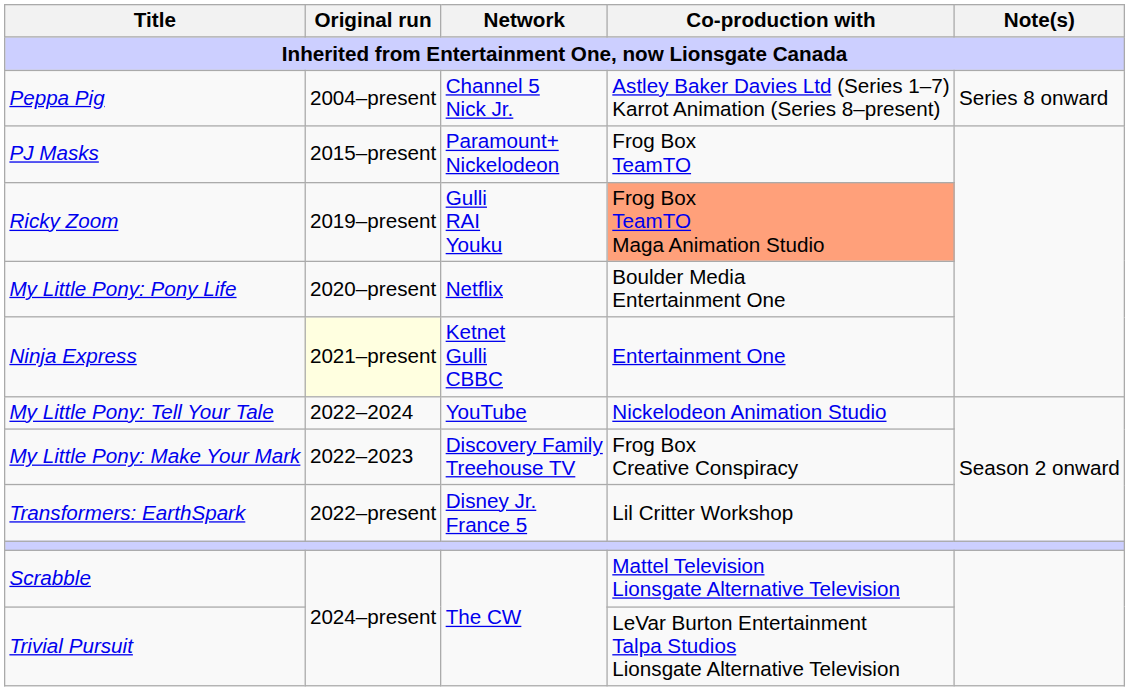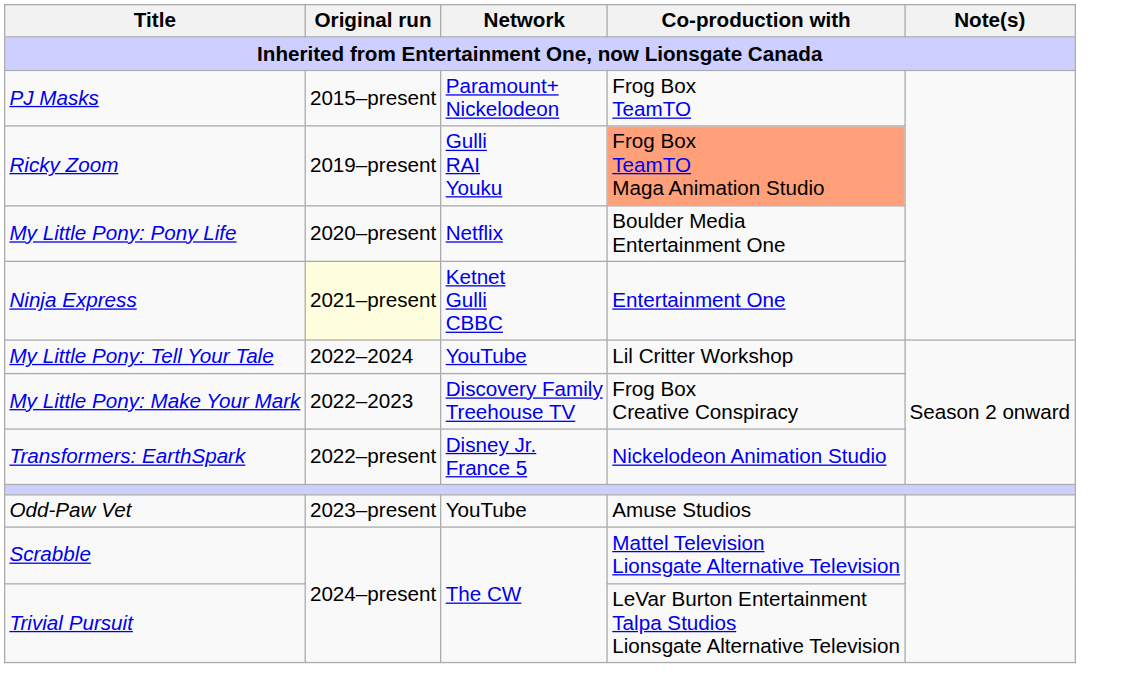 <table class="wikitable">
 <tr>
 <th>Title</th>
 <th>Original run</th>
 <th>Network</th>
 <th>Co-production with</th>
 <th>Note(s)</th>
 </tr>
 <tr>
 <th colspan="5" style="background:#cccfff;">Inherited from Entertainment One, now Lionsgate Canada</th>
-</tr>
-<tr>
-<td><em><a href='#'>Peppa Pig</a></em></td>
-<td>2004–present</td>
-<td><a href='#'>Channel 5</a><br><a href='#'>Nick Jr.</a></td>
-<td><a href='#'>Astley Baker Davies Ltd</a> (Series 1–7)<br>Karrot Animation (Series 8–present)</td>
-<td>Series 8 onward</td>
 </tr>
 <tr>
 <td><em><a href='#'>PJ Masks</a></em></td>
 <td>2015–present</td>
 <td rowspan"1"><a href='#'>Paramount+</a><br><a href='#'>Nickelodeon</a></td>
 <td>Frog Box<br><a href='#'>TeamTO</a></td>
 </tr>
 <tr>
 <td><em><a href='#'>Ricky Zoom</a></em></td>
 <td>2019–present</td>
 <td><a href='#'>Gulli</a><br><a href='#'>RAI</a><br><a href='#'>Youku</a></td>
 <td style="background: lightsalmon;">Frog Box<br><a href='#'>TeamTO</a><br>Maga Animation Studio</td>
 </tr>
 <tr>
 <td><em><a href='#'>My Little Pony: Pony Life</a></em></td>
 <td>2020–present</td>
 <td><a href='#'>Netflix</a></td>
 <td>Boulder Media<br>Entertainment One</td>
 </tr>
 <tr>
 <td><em><a href='#'>Ninja Express</a></em></td>
 <td style="background: lightyellow;">2021–present</td>
 <td><a href='#'>Ketnet</a><br><a href='#'>Gulli</a><br><a href='#'>CBBC</a></td>
 <td><a href='#'>Entertainment One</a></td>
 </tr>
 <tr>
 <td><em><a href='#'>My Little Pony: Tell Your Tale</a></em></td>
 <td>2022–2024</td>
 <td rowspan="1"><a href='#'>YouTube</a></td>
-<td><a href='#'>Nickelodeon Animation Studio</a></td>
+<td>Lil Critter Workshop</td>
 <td rowspan="3">Season 2 onward</td>
 </tr>
 <tr>
 <td><em><a href='#'>My Little Pony: Make Your Mark</a></em></td>
 <td>2022–2023</td>
 <td><a href='#'>Discovery Family</a><br><a href='#'>Treehouse TV</a></td>
 <td>Frog Box<br>Creative Conspiracy</td>
 </tr>
 <tr>
 <td><em><a href='#'>Transformers: EarthSpark</a></em></td>
 <td>2022–present</td>
 <td><a href='#'>Disney Jr.</a><br><a href='#'>France 5</a></td>
-<td>Lil Critter Workshop</td>
+<td><a href='#'>Nickelodeon Animation Studio</a></td>
 </tr>
 <tr>
 <th colspan="5" style="background:#cccfff;"></th>
+</tr>
+<tr>
+<td><em>Odd-Paw Vet</em></td>
+<td>2023–present</td>
+<td>YouTube</td>
+<td>Amuse Studios</td>
+<td></td>
 </tr>
 <tr>
 <td><em><a href='#'>Scrabble</a></em></td>
 <td rowspan="2">2024–present</td>
 <td rowspan="2"><a href='#'>The CW</a></td>
 <td><a href='#'>Mattel Television</a><br><a href='#'>Lionsgate Alternative Television</a></td>
 <td rowspan="2"></td>
 </tr>
 <tr>
 <td><em><a href='#'>Trivial Pursuit</a></em></td>
 <td>LeVar Burton Entertainment<br><a href='#'>Talpa Studios</a><br>Lionsgate Alternative Television</td>
 </tr>
 </table>
